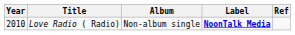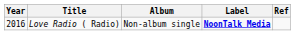 <table class="wikitable">
 <tr>
 <th>Year</th>
 <th>Title</th>
 <th>Album</th>
 <th>Label</th>
 <th>Ref</th>
 </tr>
 <tr>
-<td>2010</td>
+<td>2016</td>
 <td><em>Love Radio</em> ( Radio)</td>
 <td>Non-album single</td>
 <td><strong><a href='#'>NoonTalk Media</a></strong></td>
 <td></td>
 </tr>
 </table>
